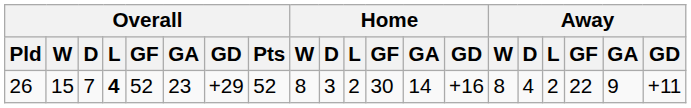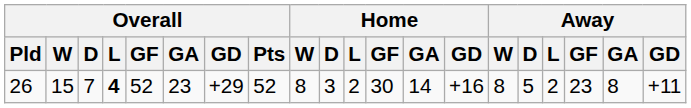 <table class="wikitable">
 <tr>
 <th colspan="8">Overall</th>
 <th colspan="6">Home</th>
 <th colspan="6">Away</th>
 </tr>
 <tr>
 <th><abbr>Pld</abbr></th>
 <th><abbr>W</abbr></th>
 <th><abbr>D</abbr></th>
 <th><abbr>L</abbr></th>
 <th><abbr>GF</abbr></th>
 <th><abbr>GA</abbr></th>
 <th><abbr>GD</abbr></th>
 <th><abbr>Pts</abbr></th>
 <th><abbr>W</abbr></th>
 <th><abbr>D</abbr></th>
 <th><abbr>L</abbr></th>
 <th><abbr>GF</abbr></th>
 <th><abbr>GA</abbr></th>
 <th><abbr>GD</abbr></th>
 <th><abbr>W</abbr></th>
 <th><abbr>D</abbr></th>
 <th><abbr>L</abbr></th>
 <th><abbr>GF</abbr></th>
 <th><abbr>GA</abbr></th>
 <th><abbr>GD</abbr></th>
 </tr>
 <tr>
 <td>26</td>
 <td>15</td>
 <td>7</td>
 <td><strong>4</strong></td>
 <td>52</td>
 <td>23</td>
 <td>+29</td>
 <td>52</td>
 <td>8</td>
 <td>3</td>
 <td>2</td>
 <td>30</td>
 <td>14</td>
 <td>+16</td>
 <td>8</td>
-<td>4</td>
+<td>5</td>
 <td>2</td>
-<td>22</td>
-<td>9</td>
+<td>23</td>
+<td>8</td>
 <td>+11</td>
 </tr>
 </table>
